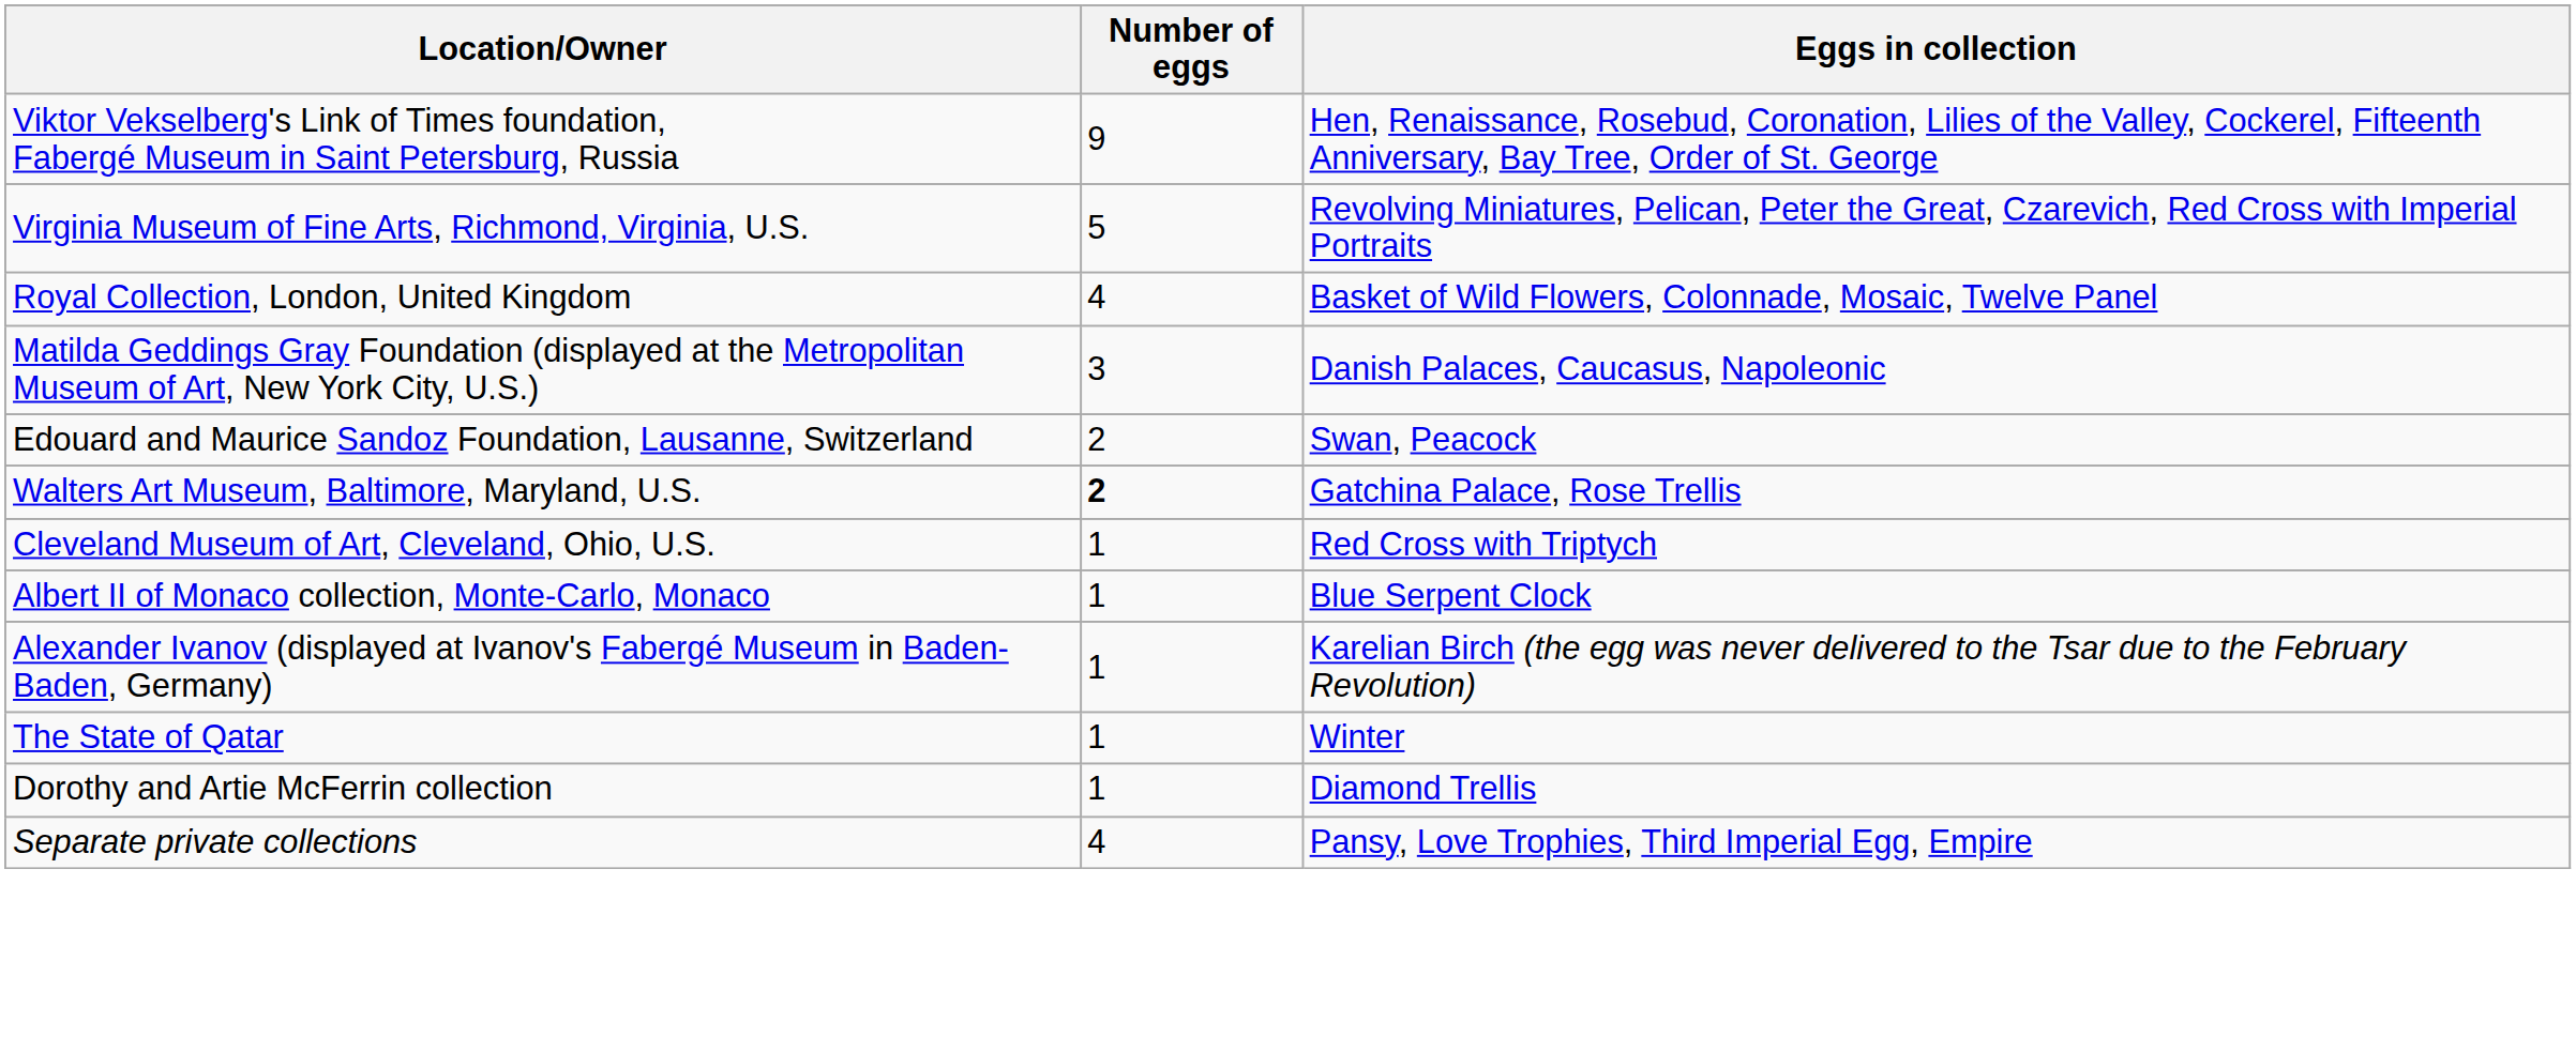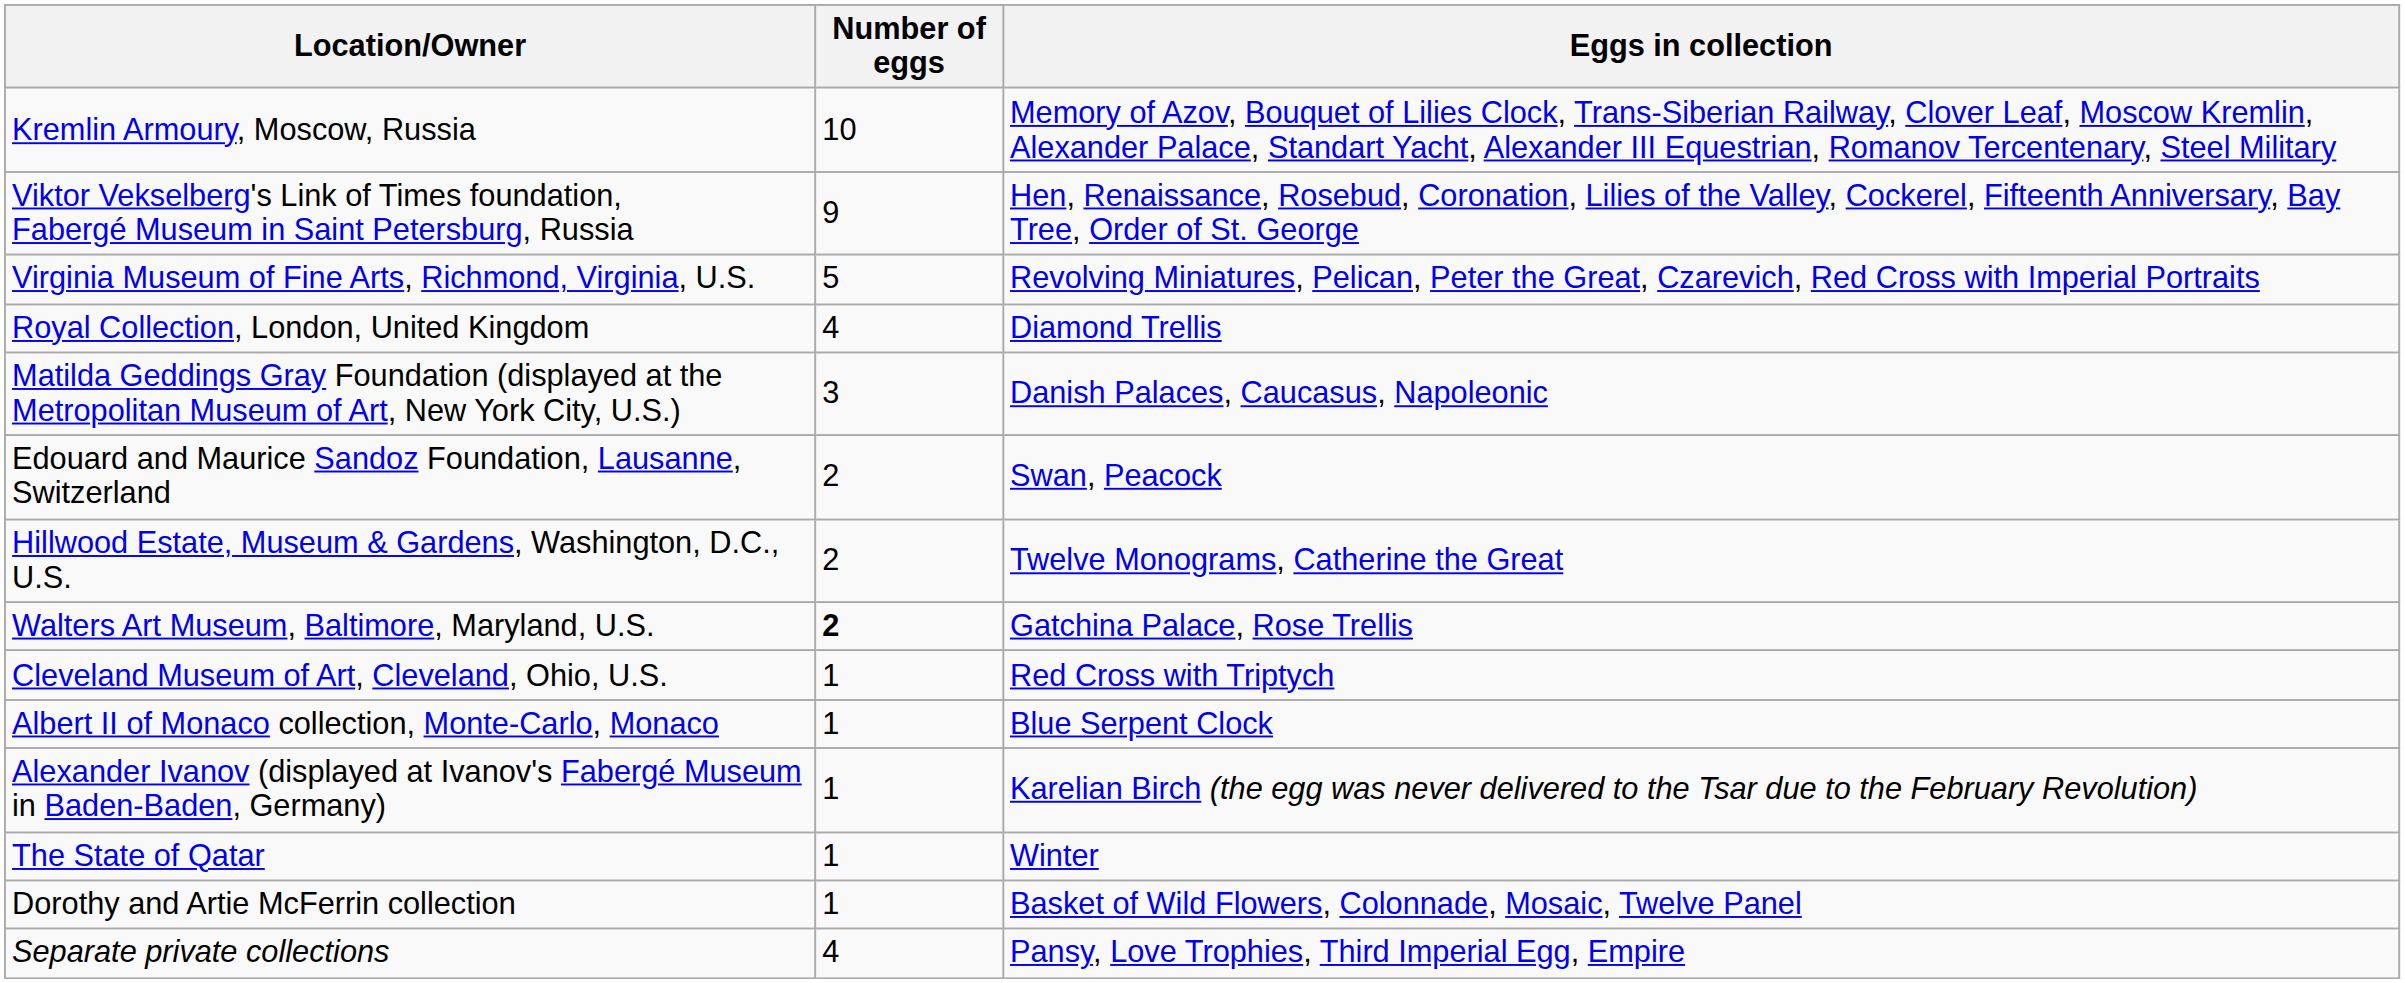 <table class="wikitable sortable plainrowheaders">
 <tr>
 <th>Location/Owner</th>
 <th>Number of eggs</th>
 <th>Eggs in collection</th>
+</tr>
+<tr>
+<td><a href='#'>Kremlin Armoury</a>, Moscow, Russia</td>
+<td>10</td>
+<td><a href='#'>Memory of Azov</a>, <a href='#'>Bouquet of Lilies Clock</a>, <a href='#'>Trans-Siberian Railway</a>, <a href='#'>Clover Leaf</a>, <a href='#'>Moscow Kremlin</a>, <a href='#'>Alexander Palace</a>, <a href='#'>Standart Yacht</a>, <a href='#'>Alexander III Equestrian</a>, <a href='#'>Romanov Tercentenary</a>, <a href='#'>Steel Military</a></td>
 </tr>
 <tr>
 <td><a href='#'>Viktor Vekselberg</a>'s Link of Times foundation, <br> <a href='#'>Fabergé Museum in Saint Petersburg</a>, Russia</td>
 <td>9</td>
 <td><a href='#'>Hen</a>, <a href='#'>Renaissance</a>, <a href='#'>Rosebud</a>, <a href='#'>Coronation</a>, <a href='#'>Lilies of the Valley</a>, <a href='#'>Cockerel</a>, <a href='#'>Fifteenth Anniversary</a>, <a href='#'>Bay Tree</a>, <a href='#'>Order of St. George</a></td>
 </tr>
 <tr>
 <td><a href='#'>Virginia Museum of Fine Arts</a>, <a href='#'>Richmond, Virginia</a>, U.S.</td>
 <td>5</td>
 <td><a href='#'>Revolving Miniatures</a>, <a href='#'>Pelican</a>, <a href='#'>Peter the Great</a>, <a href='#'>Czarevich</a>, <a href='#'>Red Cross with Imperial Portraits</a></td>
 </tr>
 <tr>
 <td><a href='#'>Royal Collection</a>, London, United Kingdom</td>
 <td>4</td>
-<td><a href='#'>Basket of Wild Flowers</a>, <a href='#'>Colonnade</a>, <a href='#'>Mosaic</a>, <a href='#'>Twelve Panel</a></td>
+<td><a href='#'>Diamond Trellis</a></td>
 </tr>
 <tr>
 <td><a href='#'>Matilda Geddings Gray</a> Foundation (displayed at the <a href='#'>Metropolitan Museum of Art</a>, New York City, U.S.)</td>
 <td>3</td>
 <td><a href='#'>Danish Palaces</a>, <a href='#'>Caucasus</a>, <a href='#'>Napoleonic</a></td>
 </tr>
 <tr>
 <td>Edouard and Maurice <a href='#'>Sandoz</a> Foundation, <a href='#'>Lausanne</a>, Switzerland</td>
 <td>2</td>
 <td><a href='#'>Swan</a>, <a href='#'>Peacock</a></td>
+</tr>
+<tr>
+<td><a href='#'>Hillwood Estate, Museum & Gardens</a>, Washington, D.C., U.S.</td>
+<td>2</td>
+<td><a href='#'>Twelve Monograms</a>, <a href='#'>Catherine the Great</a></td>
 </tr>
 <tr>
 <td><a href='#'>Walters Art Museum</a>, <a href='#'>Baltimore</a>, Maryland, U.S.</td>
 <td><strong>2</strong></td>
 <td><a href='#'>Gatchina Palace</a>, <a href='#'>Rose Trellis</a></td>
 </tr>
 <tr>
 <td><a href='#'>Cleveland Museum of Art</a>, <a href='#'>Cleveland</a>, Ohio, U.S.</td>
 <td>1</td>
 <td><a href='#'>Red Cross with Triptych</a></td>
 </tr>
 <tr>
 <td><a href='#'>Albert II of Monaco</a> collection, <a href='#'>Monte-Carlo</a>, <a href='#'>Monaco</a></td>
 <td>1</td>
 <td><a href='#'>Blue Serpent Clock</a></td>
 </tr>
 <tr>
 <td><a href='#'>Alexander Ivanov</a> (displayed at Ivanov's <a href='#'>Fabergé Museum</a> in <a href='#'>Baden-Baden</a>, Germany)</td>
 <td>1</td>
 <td><a href='#'>Karelian Birch</a> <em>(the egg was never delivered to the Tsar due to the February Revolution)</em></td>
 </tr>
 <tr>
 <td><a href='#'>The State of Qatar</a></td>
 <td>1</td>
 <td><a href='#'>Winter</a></td>
 </tr>
 <tr>
 <td>Dorothy and Artie McFerrin collection</td>
 <td>1</td>
-<td><a href='#'>Diamond Trellis</a></td>
+<td><a href='#'>Basket of Wild Flowers</a>, <a href='#'>Colonnade</a>, <a href='#'>Mosaic</a>, <a href='#'>Twelve Panel</a></td>
 </tr>
 <tr>
 <td><em>Separate private collections</em></td>
 <td>4</td>
 <td><a href='#'>Pansy</a>, <a href='#'>Love Trophies</a>, <a href='#'>Third Imperial Egg</a>, <a href='#'>Empire</a></td>
 </tr>
 </table>
